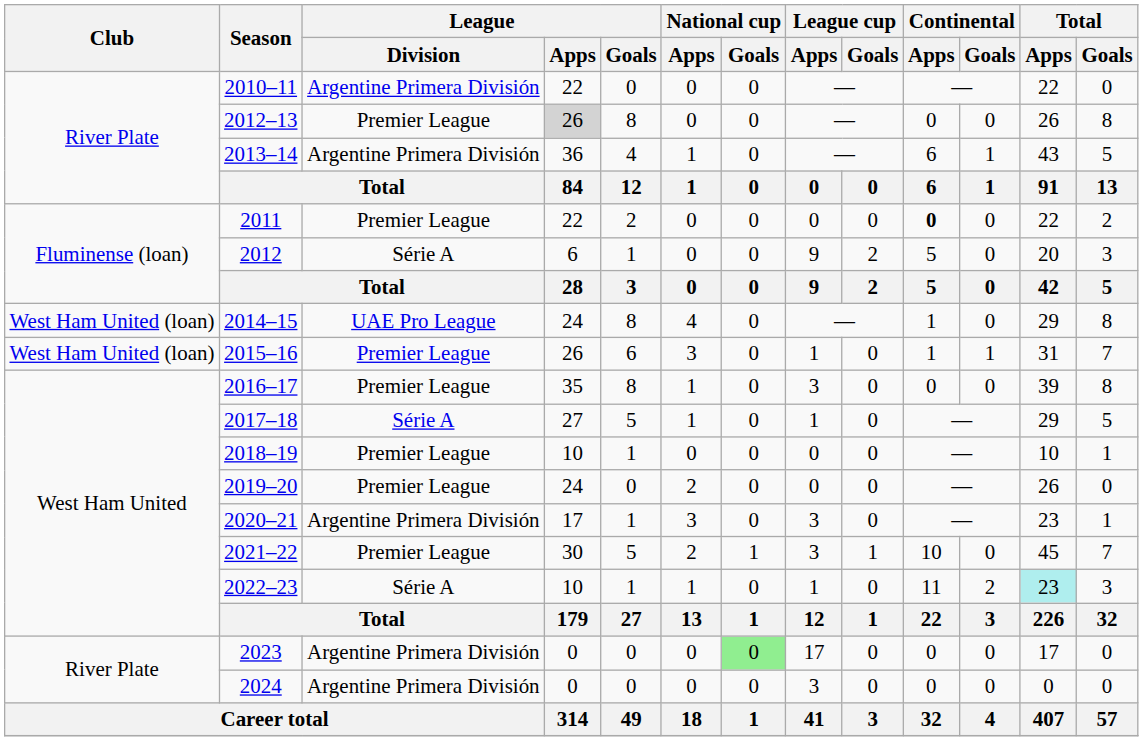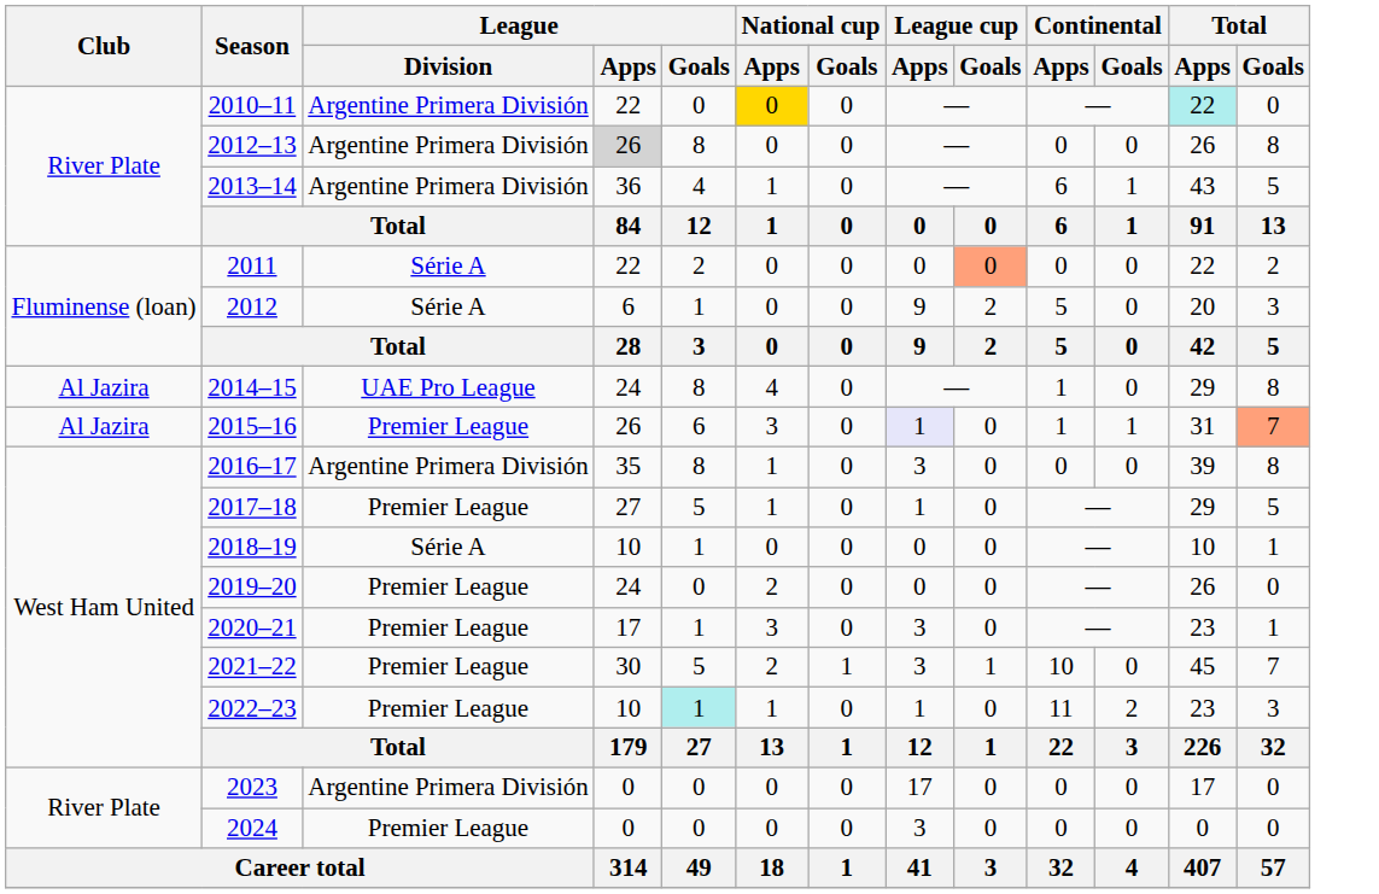 <table class="wikitable" style="text-align:center;">
 <tr>
 <th rowspan="2">Club</th>
 <th rowspan="2">Season</th>
 <th colspan="3">League</th>
 <th colspan="2">National cup</th>
 <th colspan="2">League cup</th>
 <th colspan="2">Continental</th>
 <th colspan="2">Total</th>
 </tr>
 <tr>
 <th>Division</th>
 <th>Apps</th>
 <th>Goals</th>
 <th>Apps</th>
 <th>Goals</th>
 <th>Apps</th>
 <th>Goals</th>
 <th>Apps</th>
 <th>Goals</th>
 <th>Apps</th>
 <th>Goals</th>
 </tr>
 <tr>
 <td rowspan="4"><a href='#'>River Plate</a></td>
 <td><a href='#'>2010–11</a></td>
 <td><a href='#'>Argentine Primera División</a></td>
 <td>22</td>
 <td>0</td>
-<td>0</td>
+<td style="background: gold;">0</td>
 <td>0</td>
 <td colspan="2">—</td>
 <td colspan="2">—</td>
-<td>22</td>
+<td style="background: paleturquoise;">22</td>
 <td>0</td>
 </tr>
 <tr>
 <td><a href='#'>2012–13</a></td>
-<td>Premier League</td>
+<td>Argentine Primera División</td>
 <td style="background: lightgrey;">26</td>
 <td>8</td>
 <td>0</td>
 <td>0</td>
 <td colspan="2">—</td>
 <td>0</td>
 <td>0</td>
 <td>26</td>
 <td>8</td>
 </tr>
 <tr>
 <td><a href='#'>2013–14</a></td>
 <td>Argentine Primera División</td>
 <td>36</td>
 <td>4</td>
 <td>1</td>
 <td>0</td>
 <td colspan="2">—</td>
 <td>6</td>
 <td>1</td>
 <td>43</td>
 <td>5</td>
 </tr>
 <tr>
 <th colspan="2">Total</th>
 <th>84</th>
 <th>12</th>
 <th>1</th>
 <th>0</th>
 <th>0</th>
 <th>0</th>
 <th>6</th>
 <th>1</th>
 <th>91</th>
 <th>13</th>
 </tr>
 <tr>
 <td rowspan="3"><a href='#'>Fluminense</a> (loan)</td>
 <td><a href='#'>2011</a></td>
-<td>Premier League</td>
+<td><a href='#'>Série A</a></td>
 <td>22</td>
 <td>2</td>
 <td>0</td>
 <td>0</td>
 <td>0</td>
+<td style="background: lightsalmon;">0</td>
 <td>0</td>
-<td><strong>0</strong></td>
 <td>0</td>
 <td>22</td>
 <td>2</td>
 </tr>
 <tr>
 <td><a href='#'>2012</a></td>
 <td>Série A</td>
 <td>6</td>
 <td>1</td>
 <td>0</td>
 <td>0</td>
 <td>9</td>
 <td>2</td>
 <td>5</td>
 <td>0</td>
 <td>20</td>
 <td>3</td>
 </tr>
 <tr>
 <th colspan="2">Total</th>
 <th>28</th>
 <th>3</th>
 <th>0</th>
 <th>0</th>
 <th>9</th>
 <th>2</th>
 <th>5</th>
 <th>0</th>
 <th>42</th>
 <th>5</th>
 </tr>
 <tr>
-<td><a href='#'>West Ham United</a> (loan)</td>
+<td><a href='#'>Al Jazira</a></td>
 <td><a href='#'>2014–15</a></td>
 <td><a href='#'>UAE Pro League</a></td>
 <td>24</td>
 <td>8</td>
 <td>4</td>
 <td>0</td>
 <td colspan="2">—</td>
 <td>1</td>
 <td>0</td>
 <td>29</td>
 <td>8</td>
 </tr>
 <tr>
-<td><a href='#'>West Ham United</a> (loan)</td>
+<td><a href='#'>Al Jazira</a></td>
 <td><a href='#'>2015–16</a></td>
 <td><a href='#'>Premier League</a></td>
 <td>26</td>
 <td>6</td>
 <td>3</td>
 <td>0</td>
-<td>1</td>
+<td style="background: lavender;">1</td>
 <td>0</td>
 <td>1</td>
 <td>1</td>
 <td>31</td>
-<td>7</td>
+<td style="background: lightsalmon;">7</td>
 </tr>
 <tr>
 <td rowspan="8">West Ham United</td>
 <td><a href='#'>2016–17</a></td>
-<td>Premier League</td>
+<td>Argentine Primera División</td>
 <td>35</td>
 <td>8</td>
 <td>1</td>
 <td>0</td>
 <td>3</td>
 <td>0</td>
 <td>0</td>
 <td>0</td>
 <td>39</td>
 <td>8</td>
 </tr>
 <tr>
 <td><a href='#'>2017–18</a></td>
-<td><a href='#'>Série A</a></td>
+<td>Premier League</td>
 <td>27</td>
 <td>5</td>
 <td>1</td>
 <td>0</td>
 <td>1</td>
 <td>0</td>
 <td colspan="2">—</td>
 <td>29</td>
 <td>5</td>
 </tr>
 <tr>
 <td><a href='#'>2018–19</a></td>
-<td>Premier League</td>
+<td>Série A</td>
 <td>10</td>
 <td>1</td>
 <td>0</td>
 <td>0</td>
 <td>0</td>
 <td>0</td>
 <td colspan="2">—</td>
 <td>10</td>
 <td>1</td>
 </tr>
 <tr>
 <td><a href='#'>2019–20</a></td>
 <td>Premier League</td>
 <td>24</td>
 <td>0</td>
 <td>2</td>
 <td>0</td>
 <td>0</td>
 <td>0</td>
 <td colspan="2">—</td>
 <td>26</td>
 <td>0</td>
 </tr>
 <tr>
 <td><a href='#'>2020–21</a></td>
-<td>Argentine Primera División</td>
+<td>Premier League</td>
 <td>17</td>
 <td>1</td>
 <td>3</td>
 <td>0</td>
 <td>3</td>
 <td>0</td>
 <td colspan="2">—</td>
 <td>23</td>
 <td>1</td>
 </tr>
 <tr>
 <td><a href='#'>2021–22</a></td>
 <td>Premier League</td>
 <td>30</td>
 <td>5</td>
 <td>2</td>
 <td>1</td>
 <td>3</td>
 <td>1</td>
 <td>10</td>
 <td>0</td>
 <td>45</td>
 <td>7</td>
 </tr>
 <tr>
 <td><a href='#'>2022–23</a></td>
-<td>Série A</td>
+<td>Premier League</td>
 <td>10</td>
-<td>1</td>
+<td style="background: paleturquoise;">1</td>
 <td>1</td>
 <td>0</td>
 <td>1</td>
 <td>0</td>
 <td>11</td>
 <td>2</td>
-<td style="background: paleturquoise;">23</td>
+<td>23</td>
 <td>3</td>
 </tr>
 <tr>
 <th colspan="2">Total</th>
 <th>179</th>
 <th>27</th>
 <th>13</th>
 <th>1</th>
 <th>12</th>
 <th>1</th>
 <th>22</th>
 <th>3</th>
 <th>226</th>
 <th>32</th>
 </tr>
 <tr>
 <td rowspan="2">River Plate</td>
 <td><a href='#'>2023</a></td>
 <td>Argentine Primera División</td>
 <td>0</td>
 <td>0</td>
 <td>0</td>
-<td style="background: lightgreen;">0</td>
+<td>0</td>
 <td>17</td>
 <td>0</td>
 <td>0</td>
 <td>0</td>
 <td>17</td>
 <td>0</td>
 </tr>
 <tr>
 <td><a href='#'>2024</a></td>
-<td>Argentine Primera División</td>
+<td>Premier League</td>
 <td>0</td>
 <td>0</td>
 <td>0</td>
 <td>0</td>
 <td>3</td>
 <td>0</td>
 <td>0</td>
 <td>0</td>
 <td>0</td>
 <td>0</td>
 </tr>
 <tr>
 <th colspan="3">Career total</th>
 <th>314</th>
 <th>49</th>
 <th>18</th>
 <th>1</th>
 <th>41</th>
 <th>3</th>
 <th>32</th>
 <th>4</th>
 <th>407</th>
 <th>57</th>
 </tr>
 <tr>
 </tr>
 </table>
